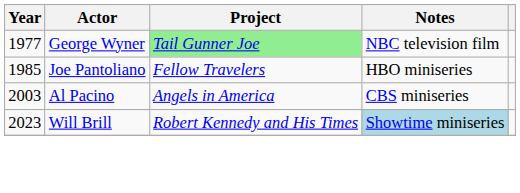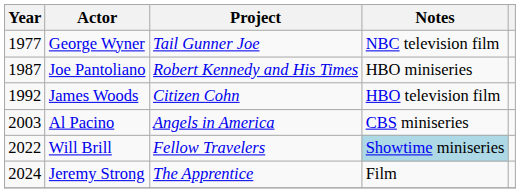 <table class="wikitable">
 <tr>
 <th>Year</th>
 <th>Actor</th>
 <th>Project</th>
 <th>Notes</th>
 <th></th>
 </tr>
 <tr>
 <td>1977</td>
 <td><a href='#'>George Wyner</a></td>
-<td style="background: lightgreen;"><em><a href='#'>Tail Gunner Joe</a></em></td>
+<td><em><a href='#'>Tail Gunner Joe</a></em></td>
 <td><a href='#'>NBC</a> television film</td>
 <td></td>
 </tr>
 <tr>
-<td>1985</td>
+<td>1987</td>
 <td><a href='#'>Joe Pantoliano</a></td>
-<td><em><a href='#'>Fellow Travelers</a></em></td>
+<td><em><a href='#'>Robert Kennedy and His Times</a></em></td>
 <td>HBO miniseries</td>
+<td></td>
+</tr>
+<tr>
+<td>1992</td>
+<td><a href='#'>James Woods</a></td>
+<td><em><a href='#'>Citizen Cohn</a></em></td>
+<td><a href='#'>HBO</a> television film</td>
 <td></td>
 </tr>
 <tr>
 <td>2003</td>
 <td><a href='#'>Al Pacino</a></td>
 <td><em><a href='#'>Angels in America</a></em></td>
 <td><a href='#'>CBS</a> miniseries</td>
 <td></td>
 </tr>
 <tr>
-<td>2023</td>
+<td>2022</td>
 <td><a href='#'>Will Brill</a></td>
-<td><em><a href='#'>Robert Kennedy and His Times</a></em></td>
+<td><em><a href='#'>Fellow Travelers</a></em></td>
 <td style="background: lightblue;"><a href='#'>Showtime</a> miniseries</td>
+<td></td>
+</tr>
+<tr>
+<td>2024</td>
+<td><a href='#'>Jeremy Strong</a></td>
+<td><a href='#'><em>The Apprentice</em></a></td>
+<td>Film</td>
 <td></td>
 </tr>
 <tr>
 </tr>
 </table>
